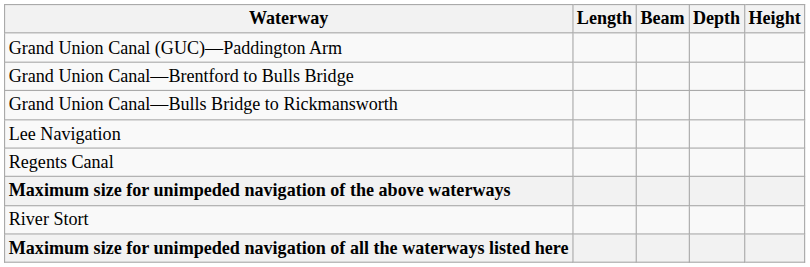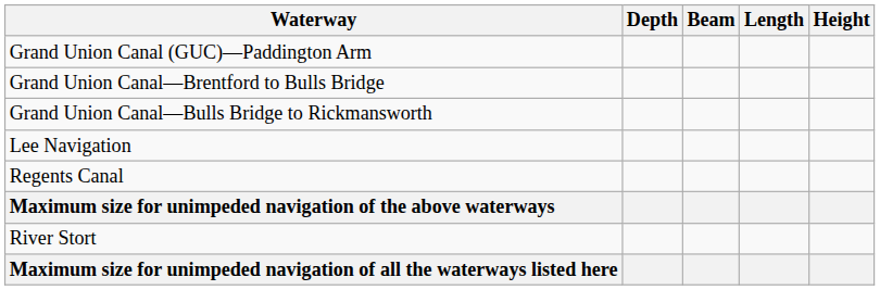 <table class=wikitable>
 <tr>
 <th>Waterway</th>
+<th>Depth</th>
+<th>Beam</th>
 <th>Length</th>
-<th>Beam</th>
-<th>Depth</th>
 <th>Height</th>
 </tr>
 <tr>
 <td>Grand Union Canal (GUC)—Paddington Arm</td>
 <td></td>
 <td></td>
 <td></td>
 <td></td>
 </tr>
 <tr>
 <td>Grand Union Canal—Brentford to Bulls Bridge</td>
 <td></td>
 <td></td>
 <td></td>
 <td></td>
 </tr>
 <tr>
 <td>Grand Union Canal—Bulls Bridge to Rickmansworth</td>
 <td></td>
 <td></td>
 <td></td>
 <td></td>
 </tr>
 <tr>
 <td>Lee Navigation</td>
 <td></td>
 <td></td>
 <td></td>
 <td></td>
 </tr>
 <tr>
 <td>Regents Canal</td>
 <td></td>
 <td></td>
 <td></td>
 <td></td>
 </tr>
 <tr>
 <th style="text-align: left;">Maximum size for unimpeded navigation of the above waterways</th>
 <th -style="text-align: left;"></th>
 <th -style="text-align: left;"></th>
 <th -style="text-align: left;"></th>
 <th -style="text-align: left;"></th>
 </tr>
 <tr>
 <td>River Stort</td>
 <td></td>
 <td></td>
 <td></td>
 <td></td>
 </tr>
 <tr>
 <th -style="text-align: left;">Maximum size for unimpeded navigation of all the waterways listed here</th>
 <th -style="text-align: left;"></th>
 <th -style="text-align: left;"></th>
 <th -style="text-align: left;"></th>
 <th -style="text-align: left;"></th>
 </tr>
 </table>
